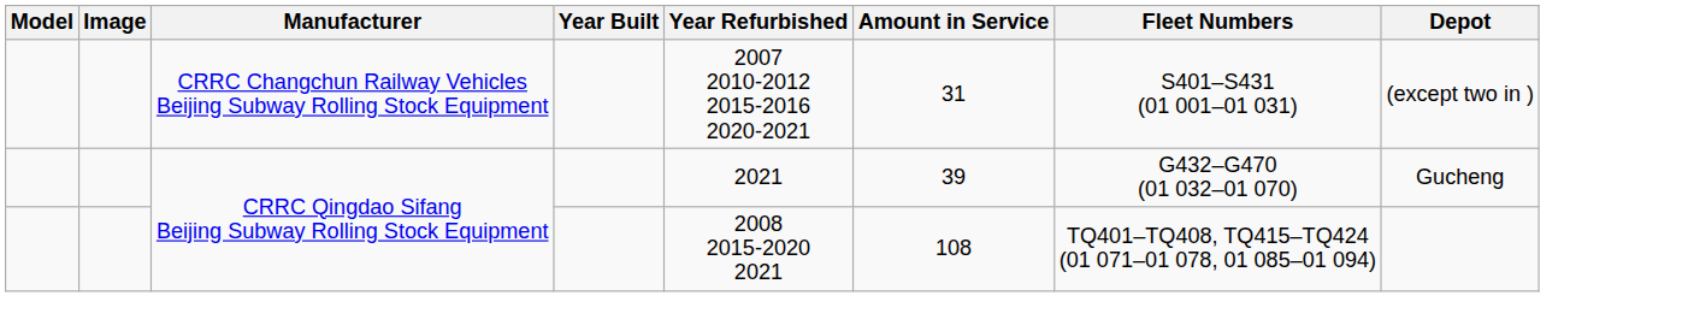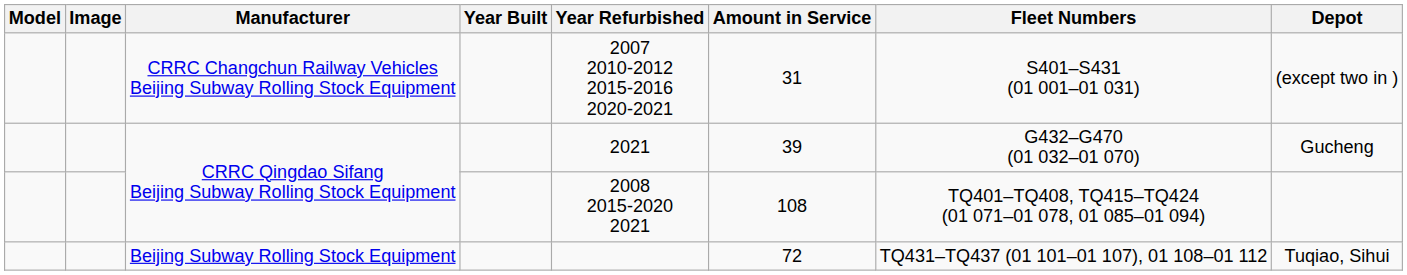 <table class="wikitable" style="border-collapse: collapse; text-align: center;">
 <tr>
 <th>Model</th>
 <th>Image</th>
 <th>Manufacturer</th>
 <th>Year Built</th>
 <th>Year Refurbished</th>
 <th>Amount in Service</th>
 <th>Fleet Numbers</th>
 <th>Depot</th>
 </tr>
 <tr>
 <td></td>
 <td></td>
 <td><a href='#'>CRRC Changchun Railway Vehicles</a><br><a href='#'>Beijing Subway Rolling Stock Equipment</a></td>
 <td></td>
 <td>2007<br>2010-2012<br>2015-2016<br>2020-2021</td>
 <td>31</td>
 <td>S401–S431<br>(01 001–01 031)</td>
 <td> (except two in )</td>
 </tr>
 <tr>
 <td></td>
 <td></td>
 <td rowspan="2"><a href='#'>CRRC Qingdao Sifang</a><br><a href='#'>Beijing Subway Rolling Stock Equipment</a></td>
 <td></td>
 <td>2021</td>
 <td>39</td>
 <td>G432–G470<br>(01 032–01 070)</td>
 <td>Gucheng</td>
 </tr>
 <tr>
 <td></td>
 <td></td>
 <td></td>
 <td>2008<br>2015-2020<br>2021</td>
 <td>108</td>
 <td>TQ401–TQ408, TQ415–TQ424<br>(01 071–01 078, 01 085–01 094)</td>
 <td></td>
 </tr>
+<tr>
+<td></td>
+<td></td>
+<td><a href='#'>Beijing Subway Rolling Stock Equipment</a></td>
+<td></td>
+<td></td>
+<td>72</td>
+<td>TQ431–TQ437 (01 101–01 107), 01 108–01 112</td>
+<td>Tuqiao, Sihui</td>
+</tr>
 </table>
